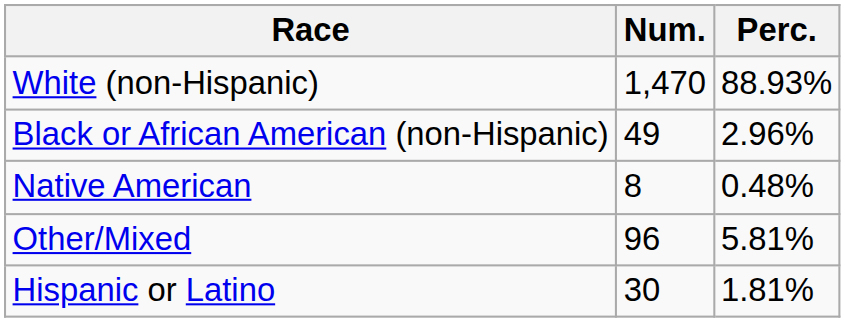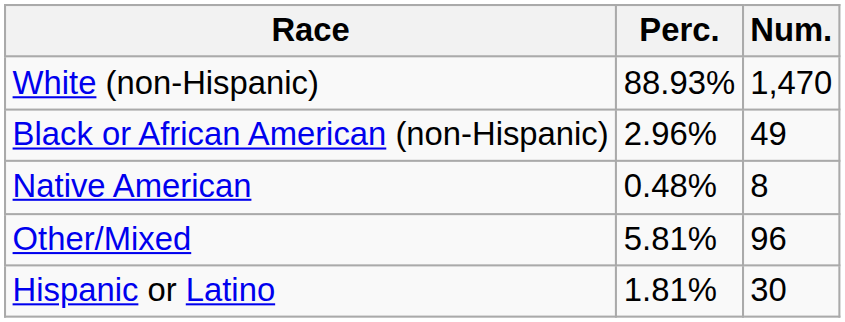 <table class="wikitable">
 <tr>
 <th>Race</th>
+<th>Perc.</th>
 <th>Num.</th>
-<th>Perc.</th>
 </tr>
 <tr>
 <td><a href='#'>White</a> (non-Hispanic)</td>
+<td>88.93%</td>
 <td>1,470</td>
-<td>88.93%</td>
 </tr>
 <tr>
 <td><a href='#'>Black or African American</a> (non-Hispanic)</td>
+<td>2.96%</td>
 <td>49</td>
-<td>2.96%</td>
 </tr>
 <tr>
 <td><a href='#'>Native American</a></td>
+<td>0.48%</td>
 <td>8</td>
-<td>0.48%</td>
 </tr>
 <tr>
 <td><a href='#'>Other/Mixed</a></td>
+<td>5.81%</td>
 <td>96</td>
-<td>5.81%</td>
 </tr>
 <tr>
 <td><a href='#'>Hispanic</a> or <a href='#'>Latino</a></td>
+<td>1.81%</td>
 <td>30</td>
-<td>1.81%</td>
 </tr>
 </table>
